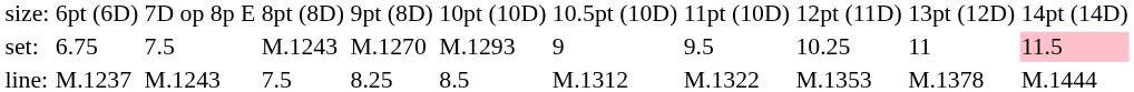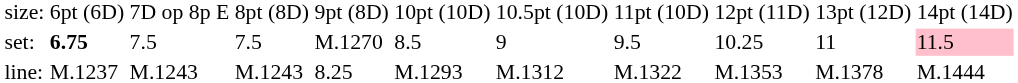 <table style="margin-left:40px;">
 <tr>
 <td>size:</td>
 <td>6pt (6D)</td>
 <td>7D op 8p E</td>
 <td>8pt (8D)</td>
 <td>9pt (8D)</td>
 <td>10pt (10D)</td>
 <td>10.5pt (10D)</td>
 <td>11pt (10D)</td>
 <td>12pt (11D)</td>
 <td>13pt (12D)</td>
 <td>14pt (14D)</td>
 </tr>
 <tr>
 <td>set:</td>
-<td>6.75</td>
+<td><strong>6.75</strong></td>
 <td>7.5</td>
-<td>M.1243</td>
+<td>7.5</td>
 <td>M.1270</td>
-<td>M.1293</td>
+<td>8.5</td>
 <td>9</td>
 <td>9.5</td>
 <td>10.25</td>
 <td>11</td>
 <td style="background: pink;">11.5</td>
 </tr>
 <tr>
 <td>line:</td>
 <td>M.1237</td>
 <td>M.1243</td>
-<td>7.5</td>
+<td>M.1243</td>
 <td>8.25</td>
-<td>8.5</td>
+<td>M.1293</td>
 <td>M.1312</td>
 <td>M.1322</td>
 <td>M.1353</td>
 <td>M.1378</td>
 <td>M.1444</td>
 </tr>
 </table>
